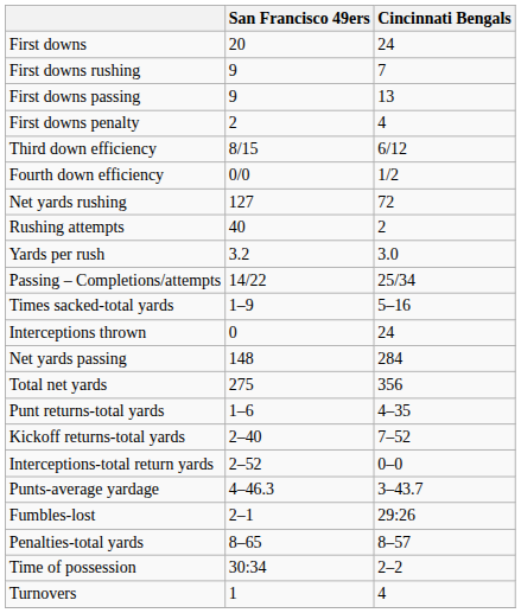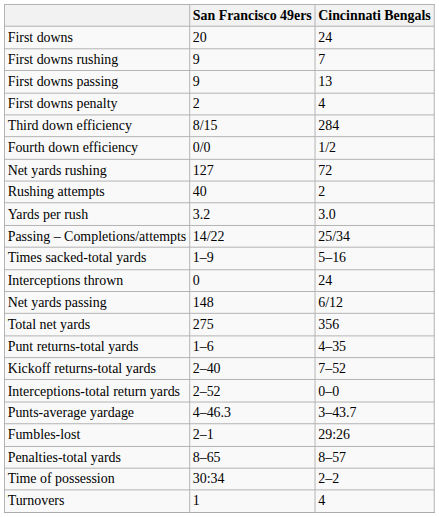 <table class="wikitable">
 <tr>
 <th></th>
 <th>San Francisco 49ers</th>
 <th>Cincinnati Bengals</th>
 </tr>
 <tr>
 <td>First downs</td>
 <td>20</td>
 <td>24</td>
 </tr>
 <tr>
 <td>First downs rushing</td>
 <td>9</td>
 <td>7</td>
 </tr>
 <tr>
 <td>First downs passing</td>
 <td>9</td>
 <td>13</td>
 </tr>
 <tr>
 <td>First downs penalty</td>
 <td>2</td>
 <td>4</td>
 </tr>
 <tr>
 <td>Third down efficiency</td>
 <td>8/15</td>
-<td>6/12</td>
+<td>284</td>
 </tr>
 <tr>
 <td>Fourth down efficiency</td>
 <td>0/0</td>
 <td>1/2</td>
 </tr>
 <tr>
 <td>Net yards rushing</td>
 <td>127</td>
 <td>72</td>
 </tr>
 <tr>
 <td>Rushing attempts</td>
 <td>40</td>
 <td>2</td>
 </tr>
 <tr>
 <td>Yards per rush</td>
 <td>3.2</td>
 <td>3.0</td>
 </tr>
 <tr>
 <td>Passing – Completions/attempts</td>
 <td>14/22</td>
 <td>25/34</td>
 </tr>
 <tr>
 <td>Times sacked-total yards</td>
 <td>1–9</td>
 <td>5–16</td>
 </tr>
 <tr>
 <td>Interceptions thrown</td>
 <td>0</td>
 <td>24</td>
 </tr>
 <tr>
 <td>Net yards passing</td>
 <td>148</td>
-<td>284</td>
+<td>6/12</td>
 </tr>
 <tr>
 <td>Total net yards</td>
 <td>275</td>
 <td>356</td>
 </tr>
 <tr>
 <td>Punt returns-total yards</td>
 <td>1–6</td>
 <td>4–35</td>
 </tr>
 <tr>
 <td>Kickoff returns-total yards</td>
 <td>2–40</td>
 <td>7–52</td>
 </tr>
 <tr>
 <td>Interceptions-total return yards</td>
 <td>2–52</td>
 <td>0–0</td>
 </tr>
 <tr>
 <td>Punts-average yardage</td>
 <td>4–46.3</td>
 <td>3–43.7</td>
 </tr>
 <tr>
 <td>Fumbles-lost</td>
 <td>2–1</td>
 <td>29:26</td>
 </tr>
 <tr>
 <td>Penalties-total yards</td>
 <td>8–65</td>
 <td>8–57</td>
 </tr>
 <tr>
 <td>Time of possession</td>
 <td>30:34</td>
 <td>2–2</td>
 </tr>
 <tr>
 <td>Turnovers</td>
 <td>1</td>
 <td>4</td>
 </tr>
 <tr>
 </tr>
 </table>
